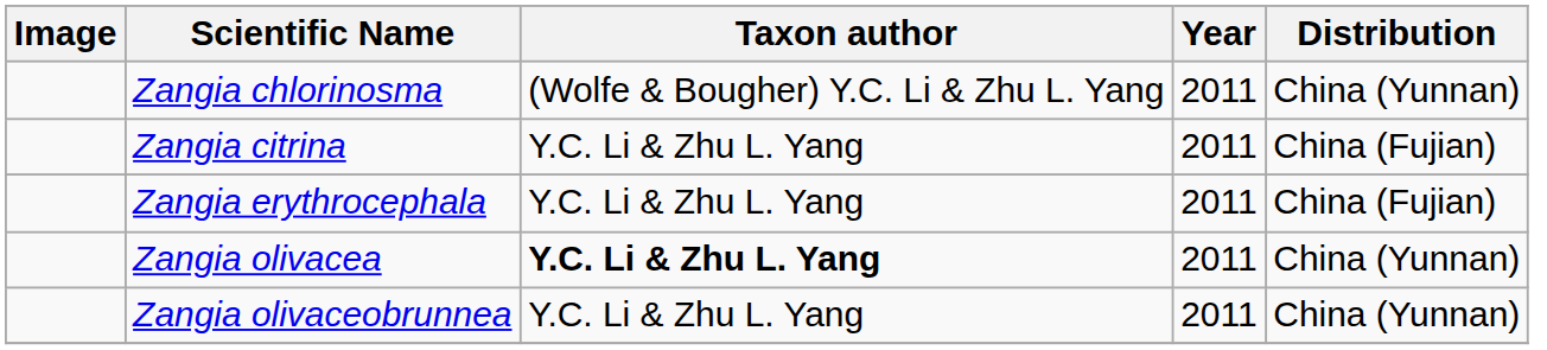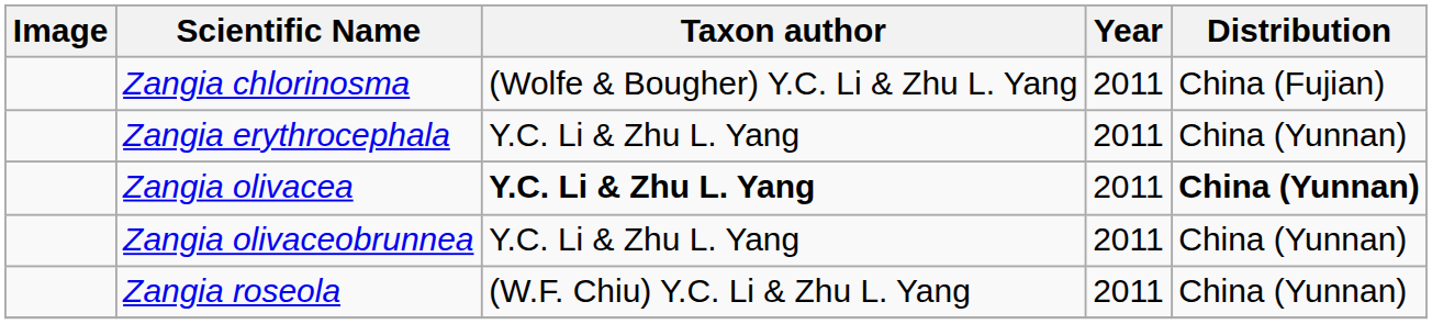 <table class="wikitable sortable">
 <tr>
 <th>Image</th>
 <th>Scientific Name</th>
 <th>Taxon author</th>
 <th>Year</th>
 <th>Distribution</th>
 </tr>
 <tr>
 <td></td>
 <td><em><a href='#'>Zangia chlorinosma</a></em></td>
 <td>(Wolfe & Bougher) Y.C. Li & Zhu L. Yang</td>
 <td>2011</td>
-<td>China (Yunnan)</td>
-</tr>
-<tr>
-<td></td>
-<td><em><a href='#'>Zangia citrina</a></em></td>
-<td>Y.C. Li & Zhu L. Yang</td>
-<td>2011</td>
 <td>China (Fujian)</td>
 </tr>
 <tr>
 <td></td>
 <td><em><a href='#'>Zangia erythrocephala</a></em></td>
 <td>Y.C. Li & Zhu L. Yang</td>
 <td>2011</td>
-<td>China (Fujian)</td>
+<td>China (Yunnan)</td>
 </tr>
 <tr>
 <td></td>
 <td><em><a href='#'>Zangia olivacea</a></em></td>
 <td><strong>Y.C. Li & Zhu L. Yang</strong></td>
 <td>2011</td>
-<td>China (Yunnan)</td>
+<td><strong>China (Yunnan)</strong></td>
 </tr>
 <tr>
 <td></td>
 <td><em><a href='#'>Zangia olivaceobrunnea</a></em></td>
 <td>Y.C. Li & Zhu L. Yang</td>
 <td>2011</td>
 <td>China (Yunnan)</td>
 </tr>
 <tr>
+<td></td>
+<td><em><a href='#'>Zangia roseola</a></em></td>
+<td>(W.F. Chiu) Y.C. Li & Zhu L. Yang</td>
+<td>2011</td>
+<td>China (Yunnan)</td>
+</tr>
+<tr>
 </tr>
 </table>
